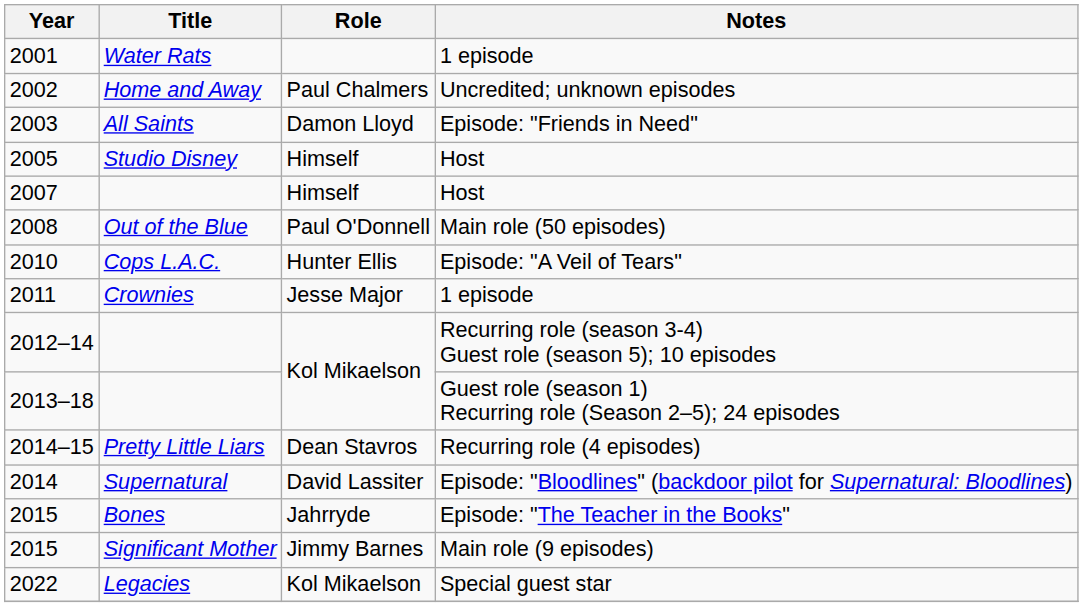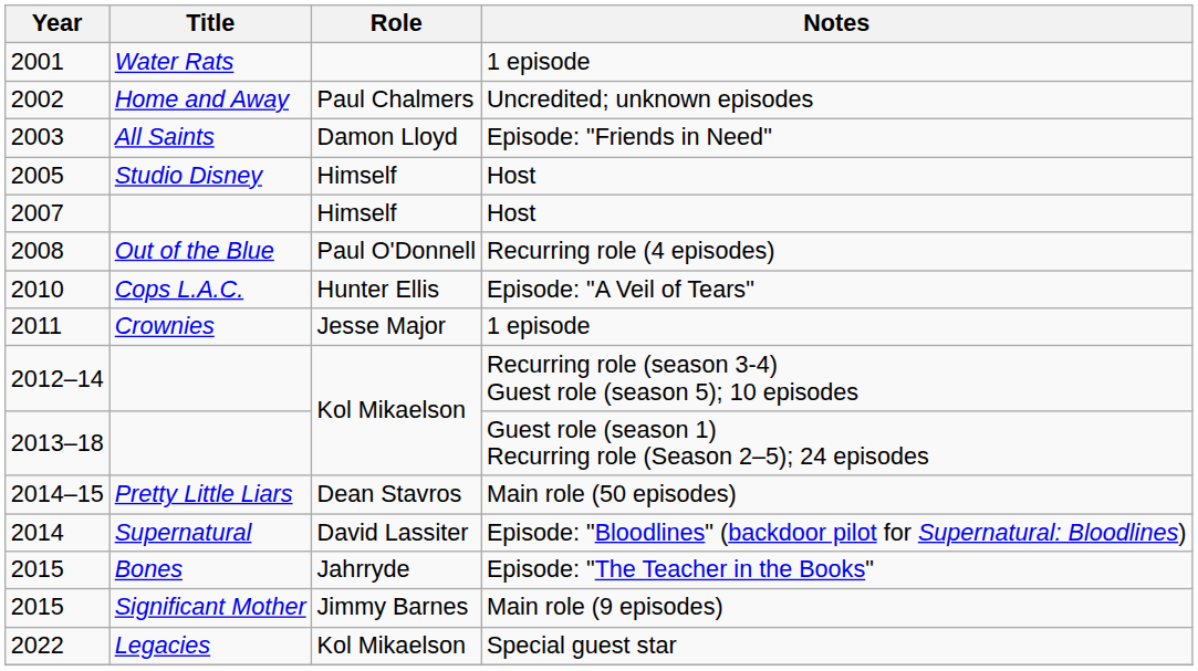 <table class="wikitable sortable">
 <tr>
 <th>Year</th>
 <th>Title</th>
 <th>Role</th>
 <th class="unsortable">Notes</th>
 </tr>
 <tr>
 <td>2001</td>
 <td><em><a href='#'>Water Rats</a></em></td>
 <td></td>
 <td>1 episode </td>
 </tr>
 <tr>
 <td>2002</td>
 <td><em><a href='#'>Home and Away</a></em></td>
 <td>Paul Chalmers</td>
 <td>Uncredited; unknown episodes</td>
 </tr>
 <tr>
 <td>2003</td>
 <td><em><a href='#'>All Saints</a></em></td>
 <td>Damon Lloyd</td>
 <td>Episode: "Friends in Need"</td>
 </tr>
 <tr>
 <td>2005</td>
 <td><em><a href='#'>Studio Disney</a></em></td>
 <td>Himself</td>
 <td>Host</td>
 </tr>
 <tr>
 <td>2007</td>
 <td><em></em></td>
 <td>Himself</td>
 <td>Host</td>
 </tr>
 <tr>
 <td>2008</td>
 <td><em><a href='#'>Out of the Blue</a></em></td>
 <td>Paul O'Donnell</td>
-<td>Main role (50 episodes)</td>
+<td>Recurring role (4 episodes)</td>
 </tr>
 <tr>
 <td>2010</td>
 <td><em><a href='#'>Cops L.A.C.</a></em></td>
 <td>Hunter Ellis</td>
 <td>Episode: "A Veil of Tears"</td>
 </tr>
 <tr>
 <td>2011</td>
 <td><em><a href='#'>Crownies</a></em></td>
 <td>Jesse Major</td>
 <td>1 episode</td>
 </tr>
 <tr>
 <td>2012–14</td>
 <td><em></em></td>
 <td rowspan="2">Kol Mikaelson</td>
 <td>Recurring role (season 3-4)<br>Guest role (season 5); 10 episodes</td>
 </tr>
 <tr>
 <td>2013–18</td>
 <td><em></em></td>
 <td>Guest role (season 1)<br>Recurring role (Season 2–5); 24 episodes</td>
 </tr>
 <tr>
 <td>2014–15</td>
 <td><em><a href='#'>Pretty Little Liars</a></em></td>
 <td>Dean Stavros</td>
-<td>Recurring role (4 episodes)</td>
+<td>Main role (50 episodes)</td>
 </tr>
 <tr>
 <td>2014</td>
 <td><em><a href='#'>Supernatural</a></em></td>
 <td>David Lassiter</td>
 <td>Episode: "<a href='#'>Bloodlines</a>" (<a href='#'>backdoor pilot</a> for <em><a href='#'>Supernatural: Bloodlines</a></em>)</td>
 </tr>
 <tr>
 <td>2015</td>
 <td><em><a href='#'>Bones</a></em></td>
 <td>Jahrryde</td>
 <td>Episode: "<a href='#'>The Teacher in the Books</a>"</td>
 </tr>
 <tr>
 <td>2015</td>
 <td><em><a href='#'>Significant Mother</a></em></td>
 <td>Jimmy Barnes</td>
 <td>Main role (9 episodes)</td>
 </tr>
 <tr>
 <td>2022</td>
 <td><em><a href='#'>Legacies</a></em></td>
 <td>Kol Mikaelson</td>
 <td>Special guest star</td>
 </tr>
 <tr>
 </tr>
 </table>
